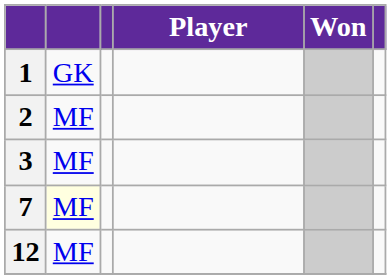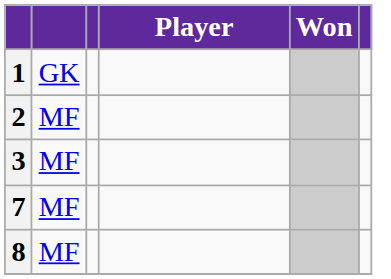 <table class="wikitable sortable" style="text-align:center;">
 <tr>
 <th style="background:#5E299A; color:#fff;" scope="col"></th>
 <th style="background:#5E299A; color:#fff;" scope="col"></th>
 <th style="background:#5E299A; color:#fff;" scope="col"></th>
 <th style="background:#5E299A; color:#fff; width:100px;" scope="col">Player</th>
 <th style="background:#5E299A; color:#fff;" scope="col">Won</th>
 <th style="background:#5E299A; color:#fff;" scope="col"></th>
 </tr>
 <tr>
 <th scope="row">1</th>
 <td><a href='#'>GK</a></td>
 <td></td>
 <td></td>
 <td style="background:#ccc;"></td>
 <td></td>
 </tr>
 <tr>
 <th scope="row">2</th>
 <td><a href='#'>MF</a></td>
 <td></td>
 <td></td>
 <td style="background:#ccc;"></td>
 <td></td>
 </tr>
 <tr>
 <th scope="row">3</th>
 <td><a href='#'>MF</a></td>
 <td></td>
 <td></td>
 <td style="background:#ccc;"></td>
 <td></td>
 </tr>
 <tr>
 <th scope="row">7</th>
-<td style="background: lightyellow;"><a href='#'>MF</a></td>
+<td><a href='#'>MF</a></td>
 <td></td>
 <td></td>
 <td style="background:#ccc;"></td>
 <td></td>
 </tr>
 <tr>
-<th scope="row">12</th>
+<th scope="row">8</th>
 <td><a href='#'>MF</a></td>
 <td></td>
 <td></td>
 <td style="background:#ccc;"></td>
 <td></td>
 </tr>
 <tr>
 </tr>
 </table>
